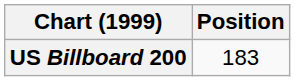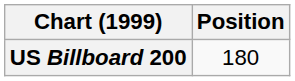 <table class="wikitable plainrowheaders" style="text-align:center">
 <tr>
 <th scope="col">Chart (1999)</th>
 <th scope="col">Position</th>
 </tr>
 <tr>
 <th scope="row">US <em>Billboard</em> 200</th>
-<td>183</td>
+<td>180</td>
 </tr>
 </table>
